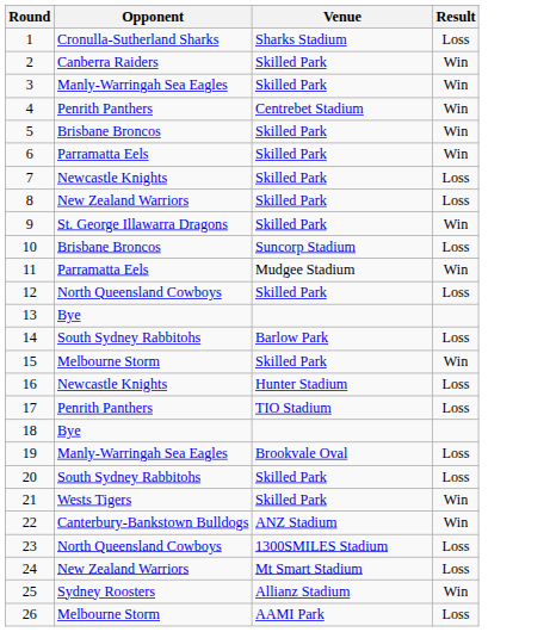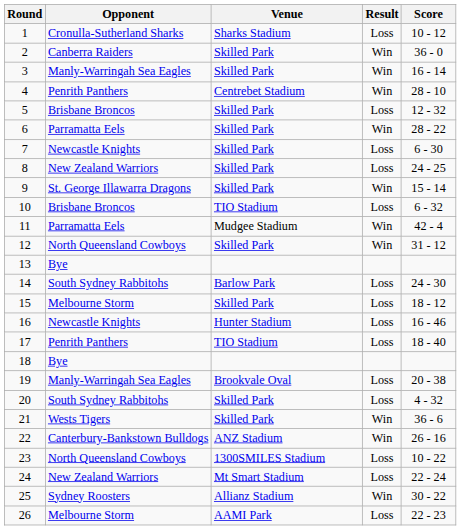 <table class="wikitable" style="text-align:center;">
 <tr>
 <th>Round</th>
 <th>Opponent</th>
 <th style="width:12em">Venue</th>
 <th>Result</th>
+<th style="width:4em">Score</th>
 </tr>
 <tr>
 <td>1</td>
 <td style="text-align:left;"> <a href='#'>Cronulla-Sutherland Sharks</a></td>
 <td style="text-align:left;"><a href='#'>Sharks Stadium</a></td>
 <td>Loss</td>
+<td>10 - 12</td>
 </tr>
 <tr>
 <td>2</td>
 <td style="text-align:left;"> <a href='#'>Canberra Raiders</a></td>
 <td style="text-align:left;"><a href='#'>Skilled Park</a></td>
 <td>Win</td>
+<td>36 - 0</td>
 </tr>
 <tr>
 <td>3</td>
 <td style="text-align:left;"> <a href='#'>Manly-Warringah Sea Eagles</a></td>
 <td style="text-align:left;"><a href='#'>Skilled Park</a></td>
 <td>Win</td>
+<td>16 - 14</td>
 </tr>
 <tr>
 <td>4</td>
 <td style="text-align:left;"> <a href='#'>Penrith Panthers</a></td>
 <td style="text-align:left;"><a href='#'>Centrebet Stadium</a></td>
 <td>Win</td>
+<td>28 - 10</td>
 </tr>
 <tr>
 <td>5</td>
 <td style="text-align:left;"> <a href='#'>Brisbane Broncos</a></td>
 <td style="text-align:left;"><a href='#'>Skilled Park</a></td>
-<td>Win</td>
+<td>Loss</td>
+<td>12 - 32</td>
 </tr>
 <tr>
 <td>6</td>
 <td style="text-align:left;"> <a href='#'>Parramatta Eels</a></td>
 <td style="text-align:left;"><a href='#'>Skilled Park</a></td>
 <td>Win</td>
+<td>28 - 22</td>
 </tr>
 <tr>
 <td>7</td>
 <td style="text-align:left;"> <a href='#'>Newcastle Knights</a></td>
 <td style="text-align:left;"><a href='#'>Skilled Park</a></td>
 <td>Loss</td>
+<td>6 - 30</td>
 </tr>
 <tr>
 <td>8</td>
 <td style="text-align:left;"> <a href='#'>New Zealand Warriors</a></td>
 <td style="text-align:left;"><a href='#'>Skilled Park</a></td>
 <td>Loss</td>
+<td>24 - 25</td>
 </tr>
 <tr>
 <td>9</td>
 <td style="text-align:left;"> <a href='#'>St. George Illawarra Dragons</a></td>
 <td style="text-align:left;"><a href='#'>Skilled Park</a></td>
 <td>Win</td>
+<td>15 - 14</td>
 </tr>
 <tr>
 <td>10</td>
 <td style="text-align:left;"> <a href='#'>Brisbane Broncos</a></td>
-<td style="text-align:left;"><a href='#'>Suncorp Stadium</a></td>
+<td style="text-align:left;"><a href='#'>TIO Stadium</a></td>
 <td>Loss</td>
+<td>6 - 32</td>
 </tr>
 <tr>
 <td>11</td>
 <td style="text-align:left;"> <a href='#'>Parramatta Eels</a></td>
 <td style="text-align:left;">Mudgee Stadium</td>
 <td>Win</td>
+<td>42 - 4</td>
 </tr>
 <tr>
 <td>12</td>
 <td style="text-align:left;"> <a href='#'>North Queensland Cowboys</a></td>
 <td style="text-align:left;"><a href='#'>Skilled Park</a></td>
-<td>Loss</td>
+<td>Win</td>
+<td>31 - 12</td>
 </tr>
 <tr>
 <td>13</td>
 <td style="text-align:left;"><a href='#'>Bye</a></td>
+<td></td>
 <td></td>
 <td></td>
 </tr>
 <tr>
 <td>14</td>
 <td style="text-align:left;"> <a href='#'>South Sydney Rabbitohs</a></td>
 <td style="text-align:left;"><a href='#'>Barlow Park</a></td>
 <td>Loss</td>
+<td>24 - 30</td>
 </tr>
 <tr>
 <td>15</td>
 <td style="text-align:left;"> <a href='#'>Melbourne Storm</a></td>
 <td style="text-align:left;"><a href='#'>Skilled Park</a></td>
-<td>Win</td>
+<td>Loss</td>
+<td>18 - 12</td>
 </tr>
 <tr>
 <td>16</td>
 <td style="text-align:left;"> <a href='#'>Newcastle Knights</a></td>
 <td style="text-align:left;"><a href='#'>Hunter Stadium</a></td>
 <td>Loss</td>
+<td>16 - 46</td>
 </tr>
 <tr>
 <td>17</td>
 <td style="text-align:left;"> <a href='#'>Penrith Panthers</a></td>
 <td style="text-align:left;"><a href='#'>TIO Stadium</a></td>
 <td>Loss</td>
+<td>18 - 40</td>
 </tr>
 <tr>
 <td>18</td>
 <td style="text-align:left;"><a href='#'>Bye</a></td>
+<td></td>
 <td></td>
 <td></td>
 </tr>
 <tr>
 <td>19</td>
 <td style="text-align:left;"> <a href='#'>Manly-Warringah Sea Eagles</a></td>
 <td style="text-align:left;"><a href='#'>Brookvale Oval</a></td>
 <td>Loss</td>
+<td>20 - 38</td>
 </tr>
 <tr>
 <td>20</td>
 <td style="text-align:left;"> <a href='#'>South Sydney Rabbitohs</a></td>
 <td style="text-align:left;"><a href='#'>Skilled Park</a></td>
 <td>Loss</td>
+<td>4 - 32</td>
 </tr>
 <tr>
 <td>21</td>
 <td style="text-align:left;"> <a href='#'>Wests Tigers</a></td>
 <td style="text-align:left;"><a href='#'>Skilled Park</a></td>
 <td>Win</td>
+<td>36 - 6</td>
 </tr>
 <tr>
 <td>22</td>
 <td style="text-align:left;"> <a href='#'>Canterbury-Bankstown Bulldogs</a></td>
 <td style="text-align:left;"><a href='#'>ANZ Stadium</a></td>
 <td>Win</td>
+<td>26 - 16</td>
 </tr>
 <tr>
 <td>23</td>
 <td style="text-align:left;"> <a href='#'>North Queensland Cowboys</a></td>
 <td style="text-align:left;"><a href='#'>1300SMILES Stadium</a></td>
 <td>Loss</td>
+<td>10 - 22</td>
 </tr>
 <tr>
 <td>24</td>
 <td style="text-align:left;"> <a href='#'>New Zealand Warriors</a></td>
 <td style="text-align:left;"><a href='#'>Mt Smart Stadium</a></td>
 <td>Loss</td>
+<td>22 - 24</td>
 </tr>
 <tr>
 <td>25</td>
 <td style="text-align:left;"> <a href='#'>Sydney Roosters</a></td>
 <td style="text-align:left;"><a href='#'>Allianz Stadium</a></td>
 <td>Win</td>
+<td>30 - 22</td>
 </tr>
 <tr>
 <td>26</td>
 <td style="text-align:left;"> <a href='#'>Melbourne Storm</a></td>
 <td style="text-align:left;"><a href='#'>AAMI Park</a></td>
 <td>Loss</td>
+<td>22 - 23</td>
 </tr>
 </table>
